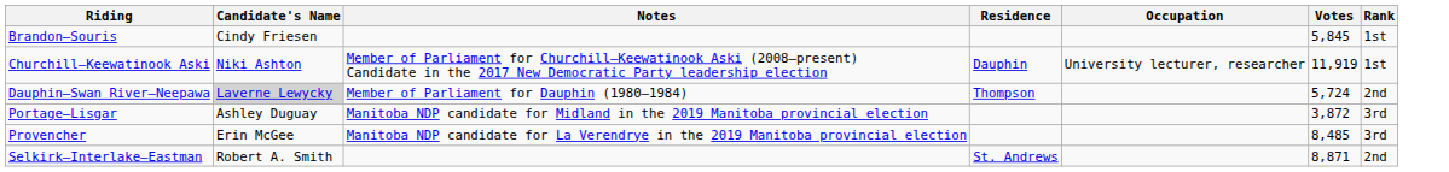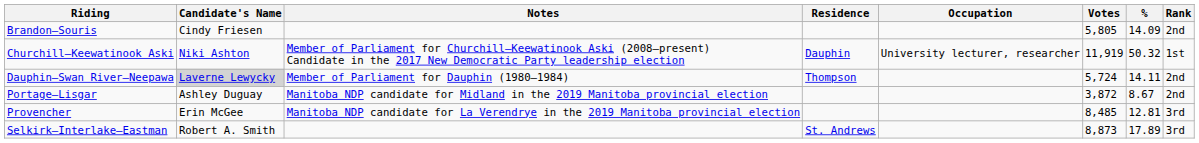 <table class="wikitable sortable">
 <tr>
 <th>Riding<br></th>
 <th>Candidate's Name</th>
 <th>Notes</th>
 <th>Residence</th>
 <th>Occupation</th>
 <th>Votes</th>
+<th>%</th>
 <th>Rank</th>
 </tr>
 <tr>
 <td><a href='#'>Brandon—Souris</a></td>
 <td>Cindy Friesen</td>
 <td></td>
 <td></td>
 <td></td>
-<td>5,845</td>
-<td>1st</td>
+<td>5,805</td>
+<td>14.09</td>
+<td>2nd</td>
 </tr>
 <tr>
 <td><a href='#'>Churchill—Keewatinook Aski</a></td>
 <td><a href='#'>Niki Ashton</a></td>
 <td><a href='#'>Member of Parliament</a> for <a href='#'>Churchill—Keewatinook Aski</a> (2008–present) <br> Candidate in the <a href='#'>2017 New Democratic Party leadership election</a></td>
 <td><a href='#'>Dauphin</a></td>
 <td>University lecturer, researcher</td>
 <td>11,919</td>
+<td>50.32</td>
 <td>1st</td>
 </tr>
 <tr>
 <td><a href='#'>Dauphin—Swan River—Neepawa</a></td>
 <td style="background: lightgrey;"><a href='#'>Laverne Lewycky</a></td>
 <td><a href='#'>Member of Parliament</a> for <a href='#'>Dauphin</a> (1980–1984)</td>
 <td><a href='#'>Thompson</a></td>
 <td></td>
 <td>5,724</td>
+<td>14.11</td>
 <td>2nd</td>
 </tr>
 <tr>
 <td><a href='#'>Portage—Lisgar</a></td>
 <td>Ashley Duguay</td>
 <td><a href='#'>Manitoba NDP</a> candidate for <a href='#'>Midland</a> in the <a href='#'>2019 Manitoba provincial election</a></td>
 <td></td>
 <td></td>
 <td>3,872</td>
-<td>3rd</td>
+<td>8.67</td>
+<td>2nd</td>
 </tr>
 <tr>
 <td><a href='#'>Provencher</a></td>
 <td>Erin McGee</td>
 <td><a href='#'>Manitoba NDP</a> candidate for <a href='#'>La Verendrye</a> in the <a href='#'>2019 Manitoba provincial election</a></td>
 <td></td>
 <td></td>
 <td>8,485</td>
+<td>12.81</td>
 <td>3rd</td>
 </tr>
 <tr>
 <td><a href='#'>Selkirk—Interlake—Eastman</a></td>
 <td>Robert A. Smith</td>
 <td></td>
 <td><a href='#'>St. Andrews</a></td>
 <td></td>
-<td>8,871</td>
-<td>2nd</td>
+<td>8,873</td>
+<td>17.89</td>
+<td>3rd</td>
 </tr>
 </table>
